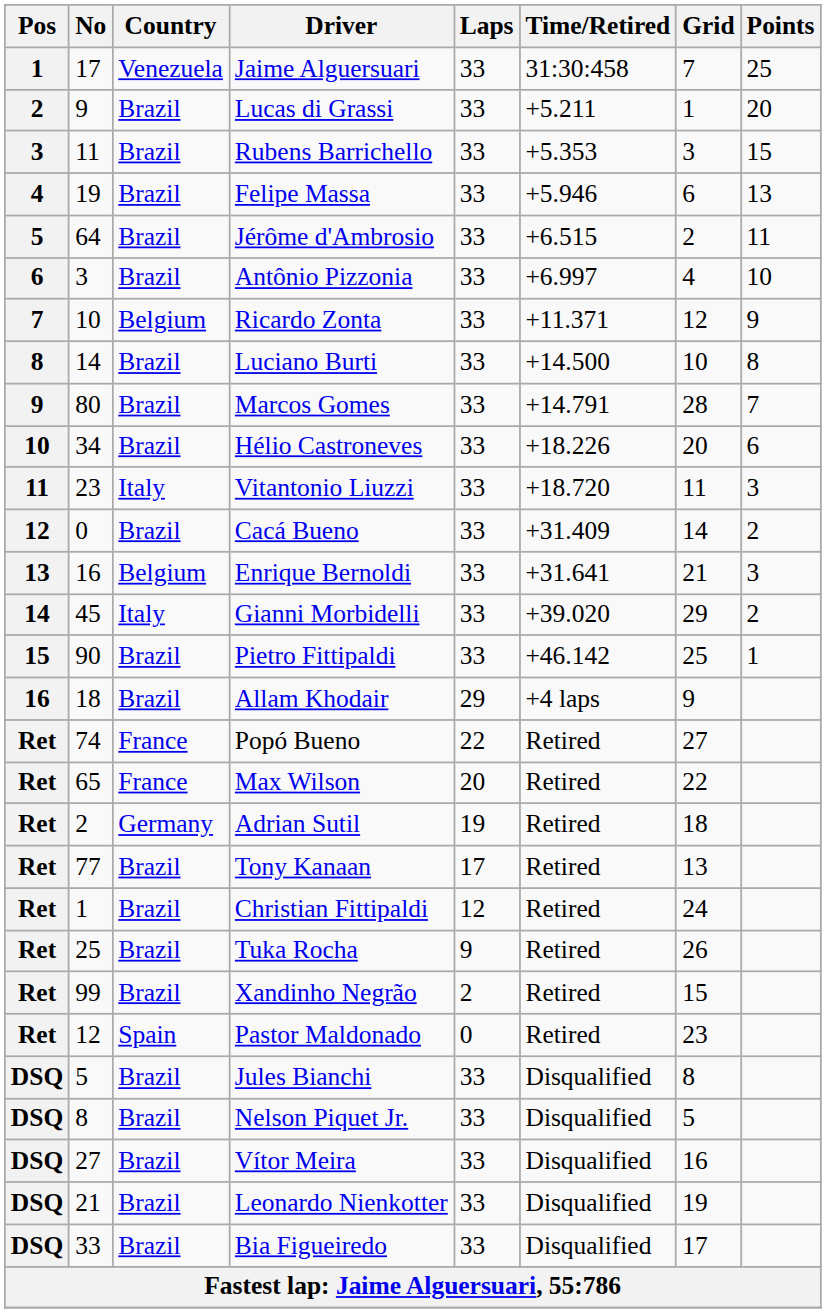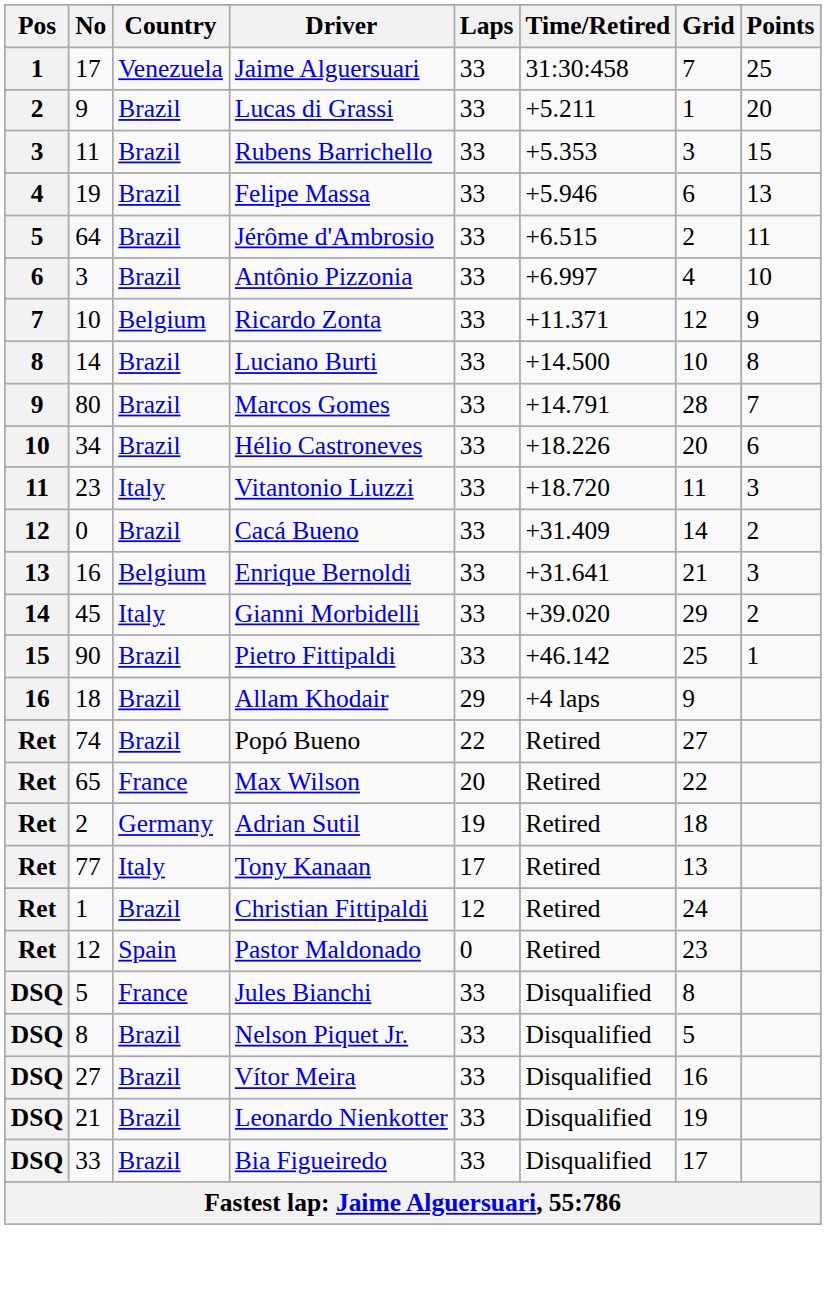 <table class="wikitable" style="font-size: 90%">
 <tr>
 <th>Pos</th>
 <th>No</th>
 <th>Country</th>
 <th>Driver</th>
 <th>Laps</th>
 <th>Time/Retired</th>
 <th>Grid</th>
 <th>Points</th>
 </tr>
 <tr>
 <th>1</th>
 <td>17</td>
 <td> <a href='#'>Venezuela</a></td>
 <td><a href='#'>Jaime Alguersuari</a></td>
 <td>33</td>
 <td>31:30:458</td>
 <td>7</td>
 <td>25</td>
 </tr>
 <tr>
 <th>2</th>
 <td>9</td>
 <td> <a href='#'>Brazil</a></td>
 <td><a href='#'>Lucas di Grassi</a></td>
 <td>33</td>
 <td>+5.211</td>
 <td>1</td>
 <td>20</td>
 </tr>
 <tr>
 <th>3</th>
 <td>11</td>
 <td> <a href='#'>Brazil</a></td>
 <td><a href='#'>Rubens Barrichello</a></td>
 <td>33</td>
 <td>+5.353</td>
 <td>3</td>
 <td>15</td>
 </tr>
 <tr>
 <th>4</th>
 <td>19</td>
 <td> <a href='#'>Brazil</a></td>
 <td><a href='#'>Felipe Massa</a></td>
 <td>33</td>
 <td>+5.946</td>
 <td>6</td>
 <td>13</td>
 </tr>
 <tr>
 <th>5</th>
 <td>64</td>
 <td> <a href='#'>Brazil</a></td>
 <td><a href='#'>Jérôme d'Ambrosio</a></td>
 <td>33</td>
 <td>+6.515</td>
 <td>2</td>
 <td>11</td>
 </tr>
 <tr>
 <th>6</th>
 <td>3</td>
 <td> <a href='#'>Brazil</a></td>
 <td><a href='#'>Antônio Pizzonia</a></td>
 <td>33</td>
 <td>+6.997</td>
 <td>4</td>
 <td>10</td>
 </tr>
 <tr>
 <th>7</th>
 <td>10</td>
 <td> <a href='#'>Belgium</a></td>
 <td><a href='#'>Ricardo Zonta</a></td>
 <td>33</td>
 <td>+11.371</td>
 <td>12</td>
 <td>9</td>
 </tr>
 <tr>
 <th>8</th>
 <td>14</td>
 <td> <a href='#'>Brazil</a></td>
 <td><a href='#'>Luciano Burti</a></td>
 <td>33</td>
 <td>+14.500</td>
 <td>10</td>
 <td>8</td>
 </tr>
 <tr>
 <th>9</th>
 <td>80</td>
 <td> <a href='#'>Brazil</a></td>
 <td><a href='#'>Marcos Gomes</a></td>
 <td>33</td>
 <td>+14.791</td>
 <td>28</td>
 <td>7</td>
 </tr>
 <tr>
 <th>10</th>
 <td>34</td>
 <td> <a href='#'>Brazil</a></td>
 <td><a href='#'>Hélio Castroneves</a></td>
 <td>33</td>
 <td>+18.226</td>
 <td>20</td>
 <td>6</td>
 </tr>
 <tr>
 <th>11</th>
 <td>23</td>
 <td> <a href='#'>Italy</a></td>
 <td><a href='#'>Vitantonio Liuzzi</a></td>
 <td>33</td>
 <td>+18.720</td>
 <td>11</td>
 <td>3</td>
 </tr>
 <tr>
 <th>12</th>
 <td>0</td>
 <td> <a href='#'>Brazil</a></td>
 <td><a href='#'>Cacá Bueno</a></td>
 <td>33</td>
 <td>+31.409</td>
 <td>14</td>
 <td>2</td>
 </tr>
 <tr>
 <th>13</th>
 <td>16</td>
 <td> <a href='#'>Belgium</a></td>
 <td><a href='#'>Enrique Bernoldi</a></td>
 <td>33</td>
 <td>+31.641</td>
 <td>21</td>
 <td>3</td>
 </tr>
 <tr>
 <th>14</th>
 <td>45</td>
 <td> <a href='#'>Italy</a></td>
 <td><a href='#'>Gianni Morbidelli</a></td>
 <td>33</td>
 <td>+39.020</td>
 <td>29</td>
 <td>2</td>
 </tr>
 <tr>
 <th>15</th>
 <td>90</td>
 <td> <a href='#'>Brazil</a></td>
 <td><a href='#'>Pietro Fittipaldi</a></td>
 <td>33</td>
 <td>+46.142</td>
 <td>25</td>
 <td>1</td>
 </tr>
 <tr>
 <th>16</th>
 <td>18</td>
 <td> <a href='#'>Brazil</a></td>
 <td><a href='#'>Allam Khodair</a></td>
 <td>29</td>
 <td>+4 laps</td>
 <td>9</td>
 <td></td>
 </tr>
 <tr>
 <th>Ret</th>
 <td>74</td>
-<td> <a href='#'>France</a></td>
+<td> <a href='#'>Brazil</a></td>
 <td>Popó Bueno</td>
 <td>22</td>
 <td>Retired</td>
 <td>27</td>
 <td></td>
 </tr>
 <tr>
 <th>Ret</th>
 <td>65</td>
 <td> <a href='#'>France</a></td>
 <td><a href='#'>Max Wilson</a></td>
 <td>20</td>
 <td>Retired</td>
 <td>22</td>
 <td></td>
 </tr>
 <tr>
 <th>Ret</th>
 <td>2</td>
 <td> <a href='#'>Germany</a></td>
 <td><a href='#'>Adrian Sutil</a></td>
 <td>19</td>
 <td>Retired</td>
 <td>18</td>
 <td></td>
 </tr>
 <tr>
 <th>Ret</th>
 <td>77</td>
-<td> <a href='#'>Brazil</a></td>
+<td> <a href='#'>Italy</a></td>
 <td><a href='#'>Tony Kanaan</a></td>
 <td>17</td>
 <td>Retired</td>
 <td>13</td>
 <td></td>
 </tr>
 <tr>
 <th>Ret</th>
 <td>1</td>
 <td> <a href='#'>Brazil</a></td>
 <td><a href='#'>Christian Fittipaldi</a></td>
 <td>12</td>
 <td>Retired</td>
 <td>24</td>
 <td></td>
 </tr>
 <tr>
 <th>Ret</th>
-<td>25</td>
-<td> <a href='#'>Brazil</a></td>
-<td><a href='#'>Tuka Rocha</a></td>
-<td>9</td>
-<td>Retired</td>
-<td>26</td>
-<td></td>
-</tr>
-<tr>
-<th>Ret</th>
-<td>99</td>
-<td> <a href='#'>Brazil</a></td>
-<td><a href='#'>Xandinho Negrão</a></td>
-<td>2</td>
-<td>Retired</td>
-<td>15</td>
-<td></td>
-</tr>
-<tr>
-<th>Ret</th>
 <td>12</td>
 <td> <a href='#'>Spain</a></td>
 <td><a href='#'>Pastor Maldonado</a></td>
 <td>0</td>
 <td>Retired</td>
 <td>23</td>
 <td></td>
 </tr>
 <tr>
 <th>DSQ</th>
 <td>5</td>
-<td> <a href='#'>Brazil</a></td>
+<td> <a href='#'>France</a></td>
 <td><a href='#'>Jules Bianchi</a></td>
 <td>33</td>
 <td>Disqualified</td>
 <td>8</td>
 <td></td>
 </tr>
 <tr>
 <th>DSQ</th>
 <td>8</td>
 <td> <a href='#'>Brazil</a></td>
 <td><a href='#'>Nelson Piquet Jr.</a></td>
 <td>33</td>
 <td>Disqualified</td>
 <td>5</td>
 <td></td>
 </tr>
 <tr>
 <th>DSQ</th>
 <td>27</td>
 <td> <a href='#'>Brazil</a></td>
 <td><a href='#'>Vítor Meira</a></td>
 <td>33</td>
 <td>Disqualified</td>
 <td>16</td>
 <td></td>
 </tr>
 <tr>
 <th>DSQ</th>
 <td>21</td>
 <td> <a href='#'>Brazil</a></td>
 <td><a href='#'>Leonardo Nienkotter</a></td>
 <td>33</td>
 <td>Disqualified</td>
 <td>19</td>
 <td></td>
 </tr>
 <tr>
 <th>DSQ</th>
 <td>33</td>
 <td> <a href='#'>Brazil</a></td>
 <td><a href='#'>Bia Figueiredo</a></td>
 <td>33</td>
 <td>Disqualified</td>
 <td>17</td>
 <td></td>
 </tr>
 <tr>
 <th colspan=8 align=center>Fastest lap: <a href='#'>Jaime Alguersuari</a>, 55:786</th>
 </tr>
 <tr>
 </tr>
 </table>
